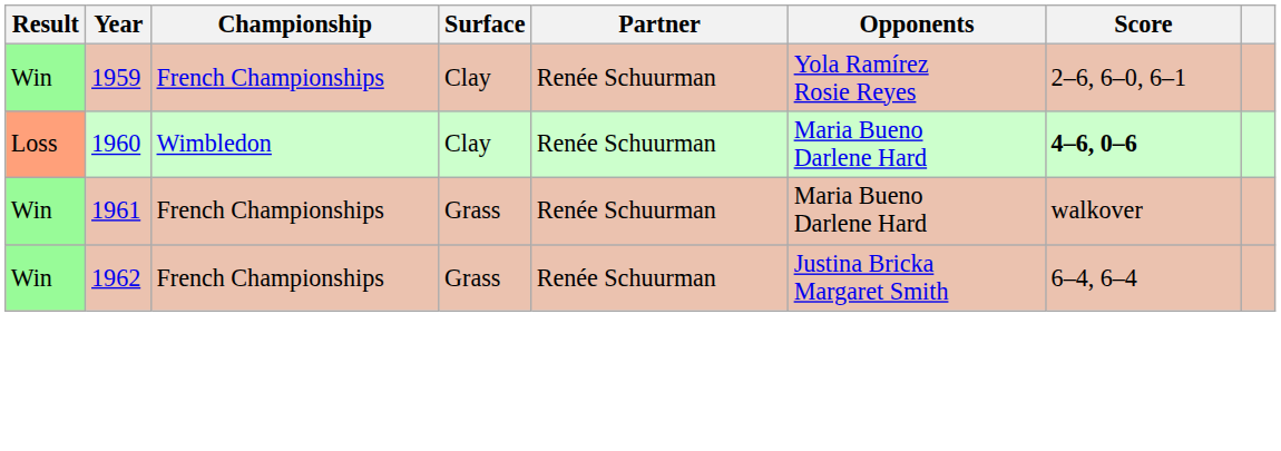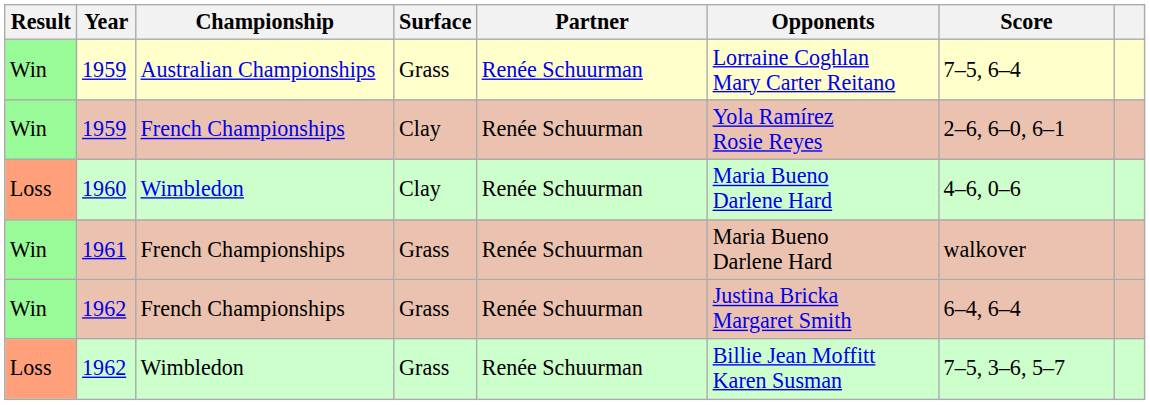 <table class="sortable wikitable">
 <tr>
 <th style="width:45px">Result</th>
 <th style="width:35px">Year</th>
 <th style="width:180px">Championship</th>
 <th style="width:50px">Surface</th>
 <th style="width:160px">Partner</th>
 <th style="width:160px">Opponents</th>
 <th style="width:120px" class="unsortable">Score</th>
 <th style="width:15px" class="unsortable"></th>
+</tr>
+<tr style="background:#ffc;">
+<td style="background:#98fb98;">Win</td>
+<td><a href='#'>1959</a></td>
+<td><a href='#'>Australian Championships</a></td>
+<td>Grass</td>
+<td> <a href='#'>Renée Schuurman</a></td>
+<td> <a href='#'>Lorraine Coghlan</a> <br>  <a href='#'>Mary Carter Reitano</a></td>
+<td>7–5, 6–4</td>
+<td></td>
 </tr>
 <tr style="background:#ebc2af;">
 <td style="background:#98fb98;">Win</td>
 <td><a href='#'>1959</a></td>
 <td><a href='#'>French Championships</a></td>
 <td>Clay</td>
 <td> Renée Schuurman</td>
 <td> <a href='#'>Yola Ramírez</a> <br>  <a href='#'>Rosie Reyes</a></td>
 <td>2–6, 6–0, 6–1</td>
 <td></td>
 </tr>
 <tr style="background:#cfc;">
 <td style="background:#ffa07a;">Loss</td>
 <td><a href='#'>1960</a></td>
 <td><a href='#'>Wimbledon</a></td>
 <td>Clay</td>
 <td> Renée Schuurman</td>
 <td> <a href='#'>Maria Bueno</a> <br>  <a href='#'>Darlene Hard</a></td>
-<td><strong>4–6, 0–6</strong></td>
+<td>4–6, 0–6</td>
 <td></td>
 </tr>
 <tr style="background:#ebc2af;">
 <td style="background:#98fb98;">Win</td>
 <td><a href='#'>1961</a></td>
 <td>French Championships</td>
 <td>Grass</td>
 <td> Renée Schuurman</td>
 <td> Maria Bueno <br>  Darlene Hard</td>
 <td>walkover</td>
 <td></td>
 </tr>
 <tr style="background:#ebc2af;">
 <td style="background:#98fb98;">Win</td>
 <td><a href='#'>1962</a></td>
 <td>French Championships</td>
 <td>Grass</td>
 <td> Renée Schuurman</td>
 <td> <a href='#'>Justina Bricka</a> <br>  <a href='#'>Margaret Smith</a></td>
 <td>6–4, 6–4</td>
 <td></td>
 </tr>
+<tr style="background:#cfc;">
+<td style="background:#ffa07a;">Loss</td>
+<td><a href='#'>1962</a></td>
+<td>Wimbledon</td>
+<td>Grass</td>
+<td> Renée Schuurman</td>
+<td> <a href='#'>Billie Jean Moffitt</a> <br>  <a href='#'>Karen Susman</a></td>
+<td>7–5, 3–6, 5–7</td>
+<td></td>
+</tr>
 </table>
